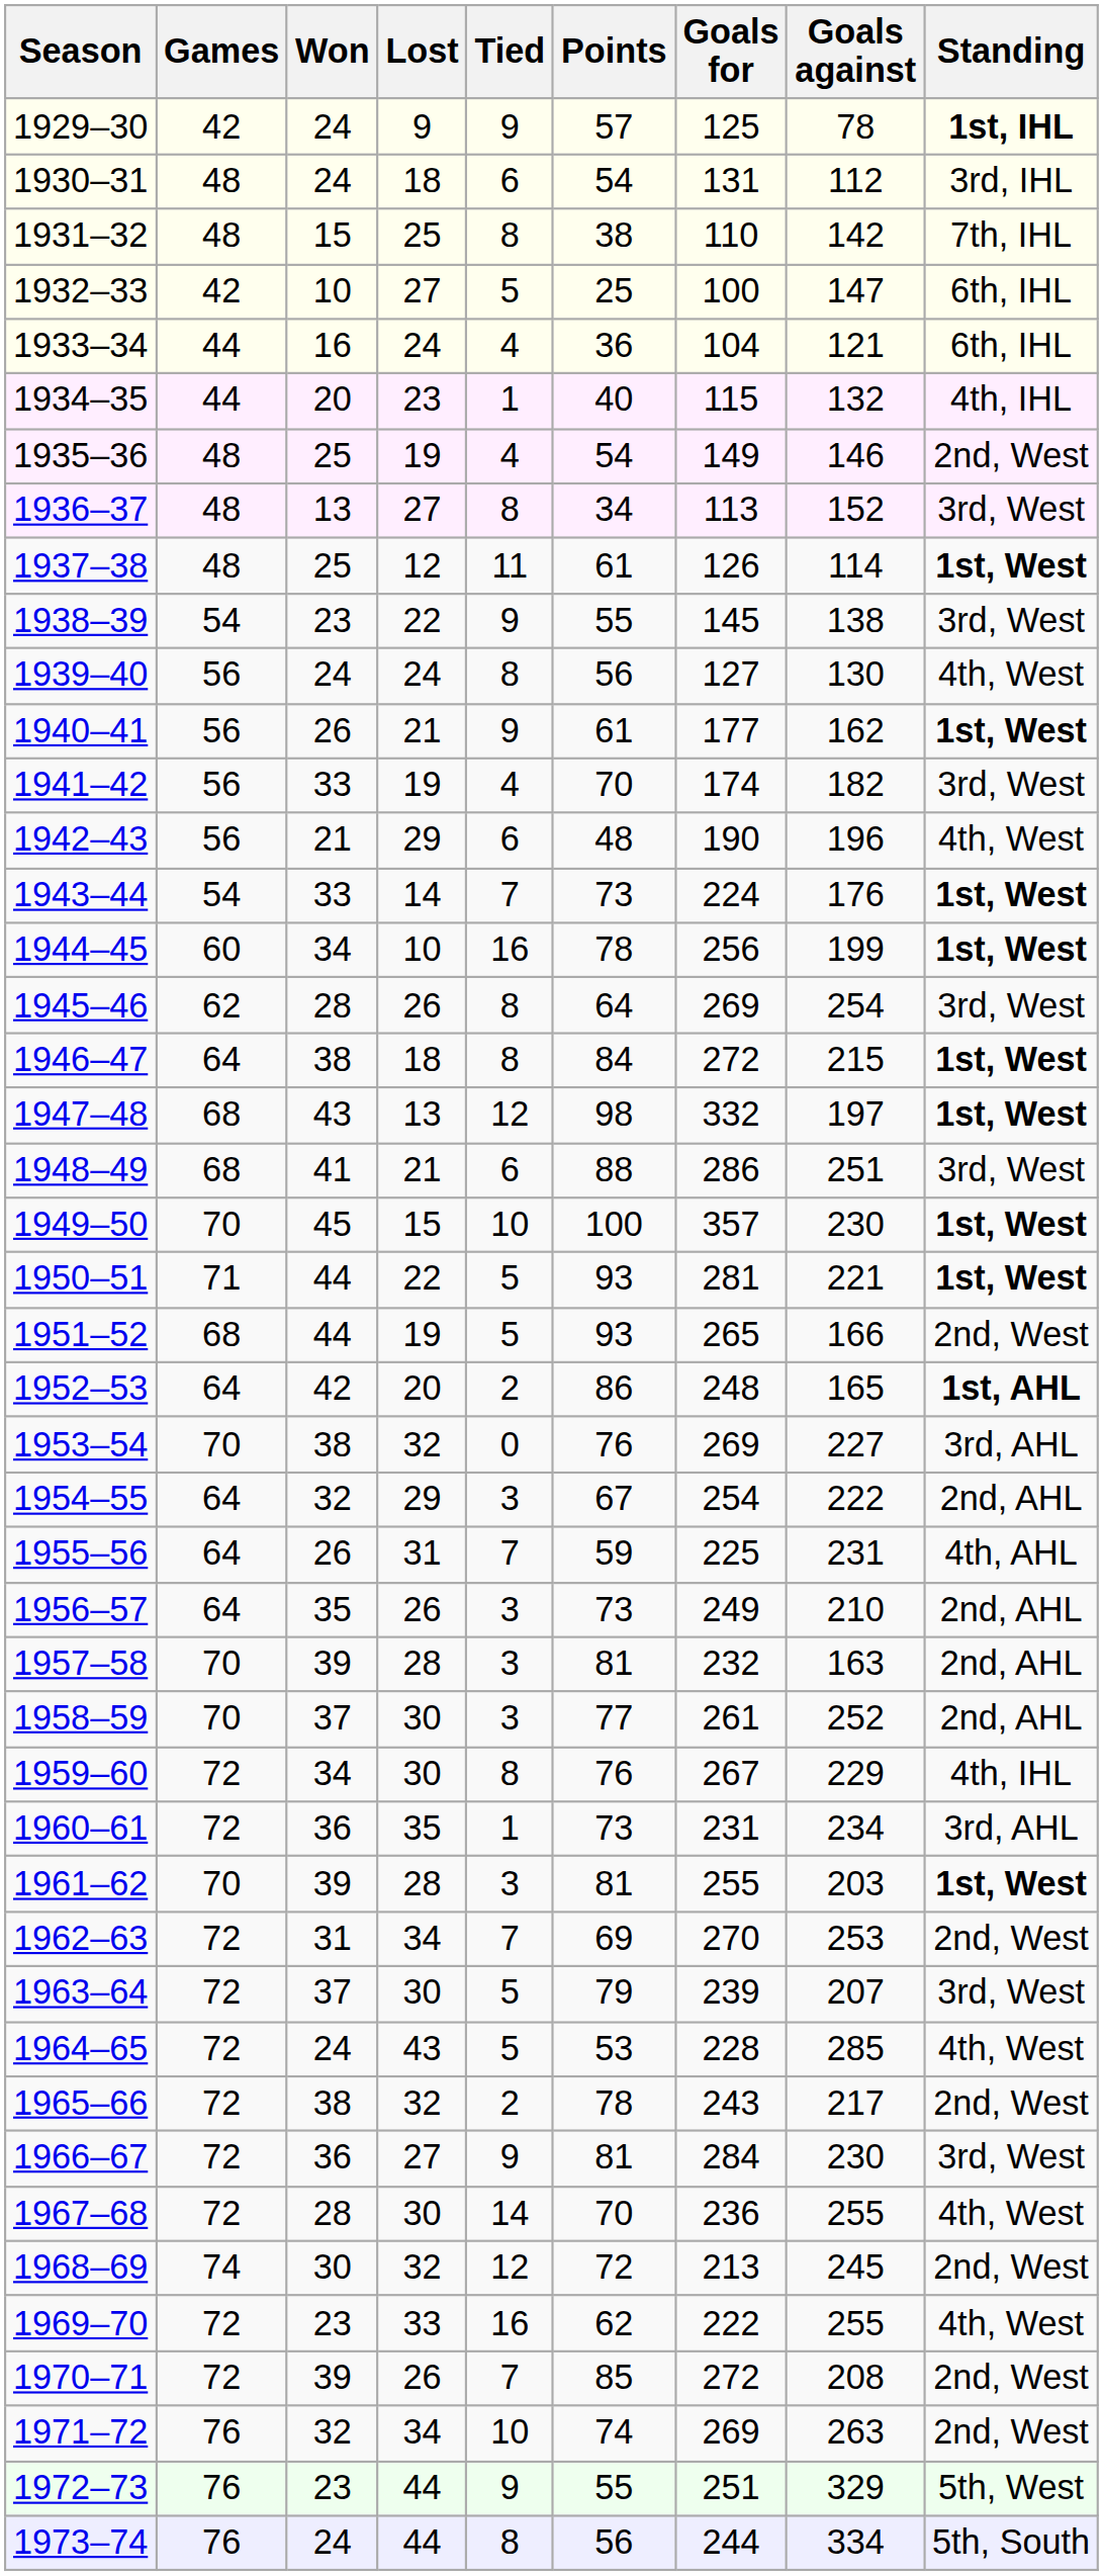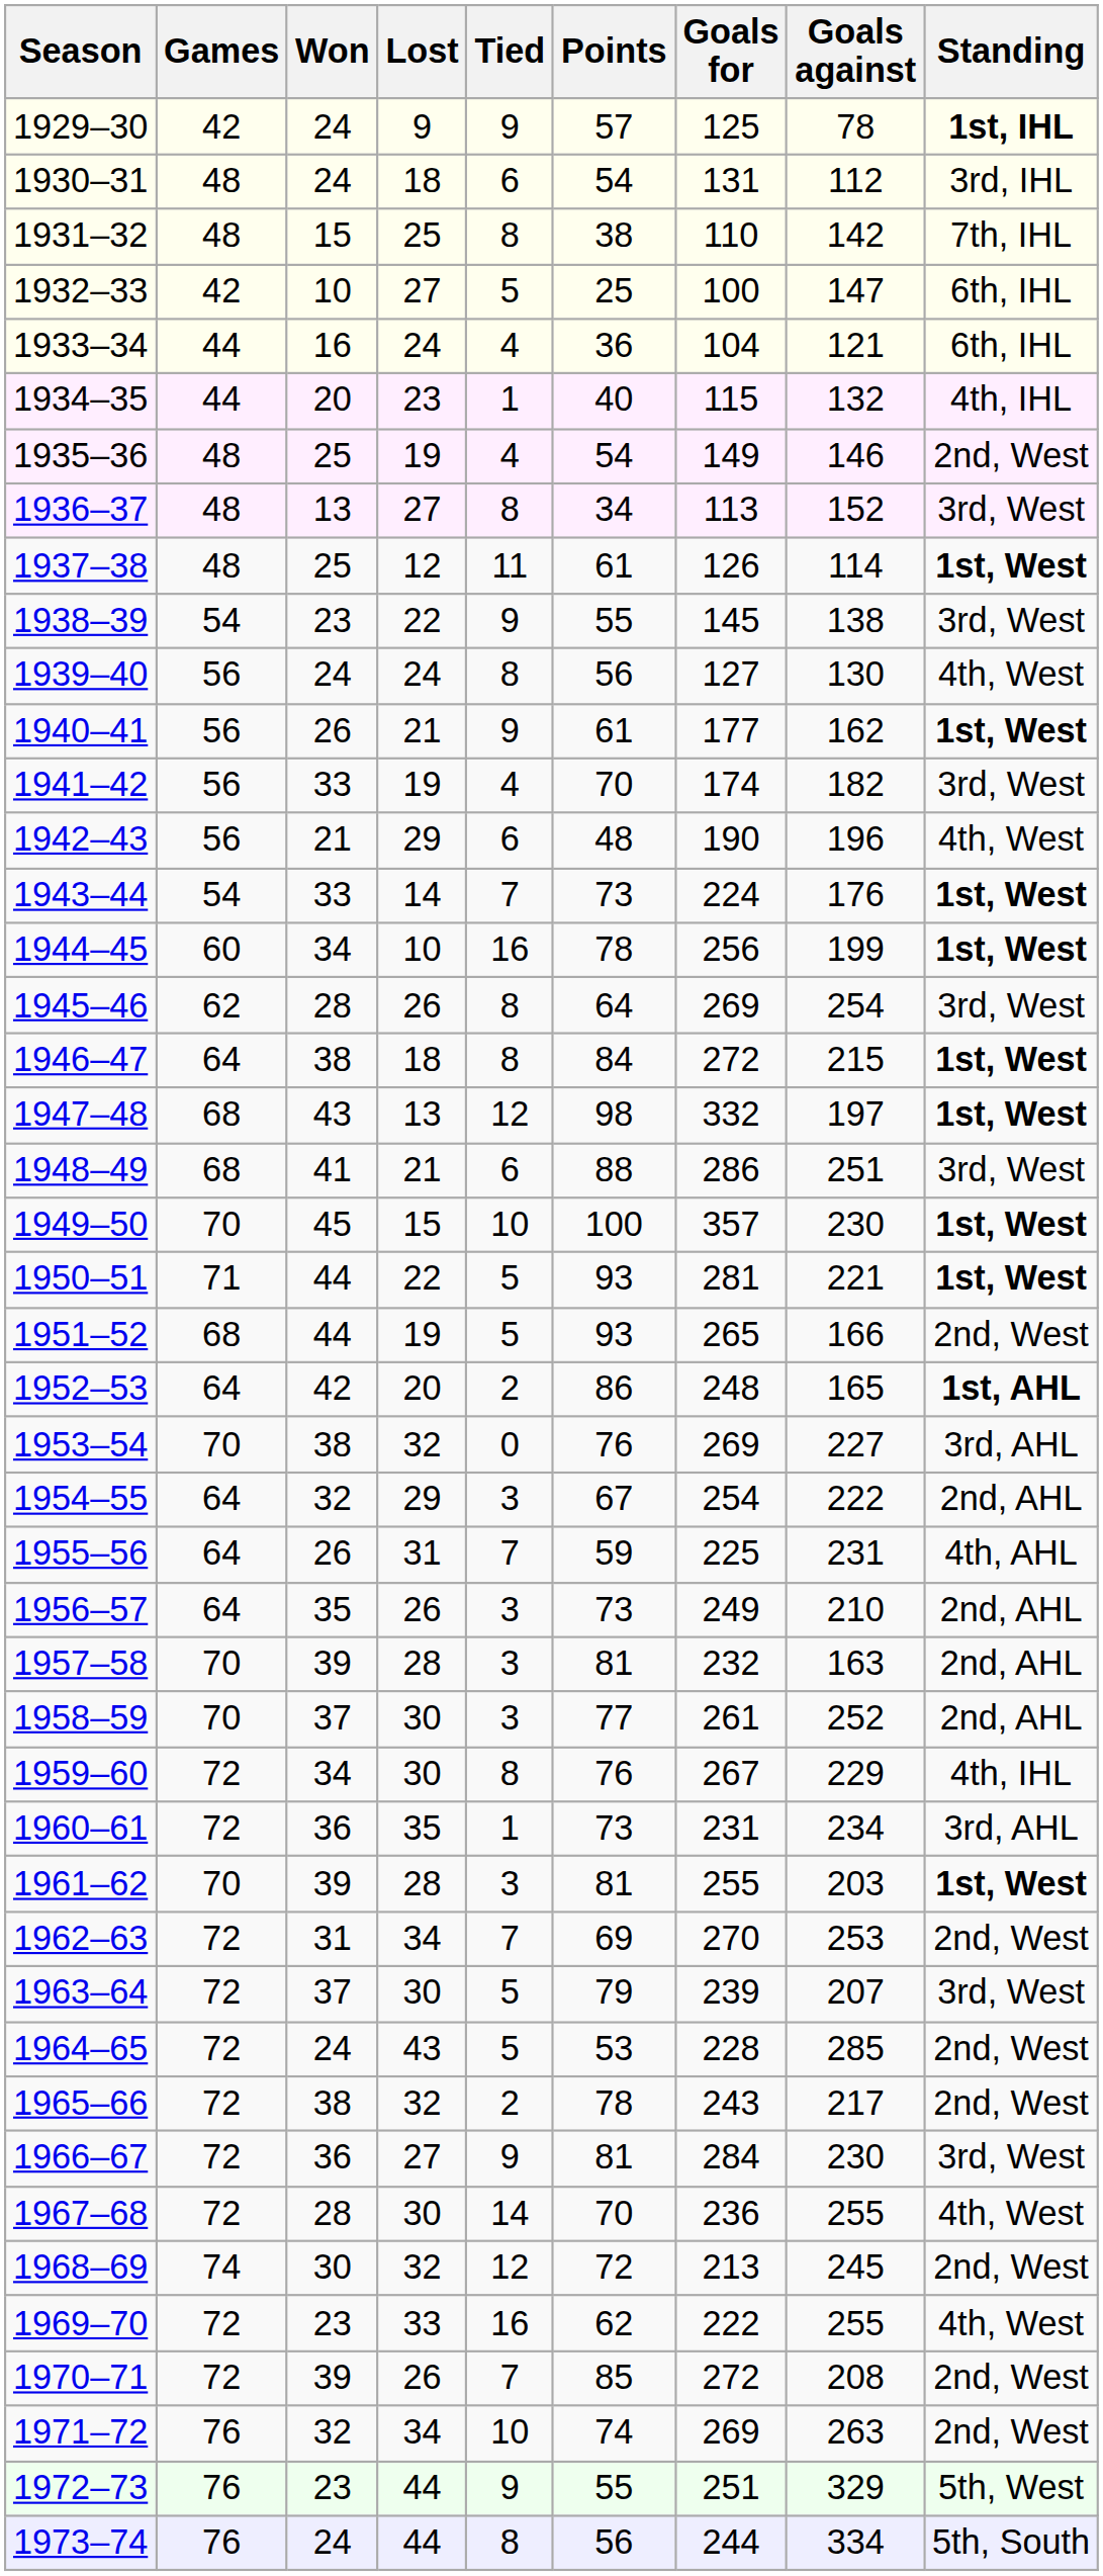 <table class="wikitable" style="text-align:center">
 <tr>
 <th>Season</th>
 <th>Games</th>
 <th>Won</th>
 <th>Lost</th>
 <th>Tied</th>
 <th>Points</th>
 <th>Goals<br>for</th>
 <th>Goals<br>against</th>
 <th>Standing</th>
 </tr>
 <tr bgcolor="ffffee">
 <td>1929–30</td>
 <td>42</td>
 <td>24</td>
 <td>9</td>
 <td>9</td>
 <td>57</td>
 <td>125</td>
 <td>78</td>
 <td><strong>1st, IHL</strong></td>
 </tr>
 <tr bgcolor="ffffee">
 <td>1930–31</td>
 <td>48</td>
 <td>24</td>
 <td>18</td>
 <td>6</td>
 <td>54</td>
 <td>131</td>
 <td>112</td>
 <td>3rd, IHL</td>
 </tr>
 <tr bgcolor="ffffee">
 <td>1931–32</td>
 <td>48</td>
 <td>15</td>
 <td>25</td>
 <td>8</td>
 <td>38</td>
 <td>110</td>
 <td>142</td>
 <td>7th, IHL</td>
 </tr>
 <tr bgcolor="ffffee">
 <td>1932–33</td>
 <td>42</td>
 <td>10</td>
 <td>27</td>
 <td>5</td>
 <td>25</td>
 <td>100</td>
 <td>147</td>
 <td>6th, IHL</td>
 </tr>
 <tr bgcolor="ffffee">
 <td>1933–34</td>
 <td>44</td>
 <td>16</td>
 <td>24</td>
 <td>4</td>
 <td>36</td>
 <td>104</td>
 <td>121</td>
 <td>6th, IHL</td>
 </tr>
 <tr bgcolor="ffeeff">
 <td>1934–35</td>
 <td>44</td>
 <td>20</td>
 <td>23</td>
 <td>1</td>
 <td>40</td>
 <td>115</td>
 <td>132</td>
 <td>4th, IHL</td>
 </tr>
 <tr bgcolor="ffeeff">
 <td>1935–36</td>
 <td>48</td>
 <td>25</td>
 <td>19</td>
 <td>4</td>
 <td>54</td>
 <td>149</td>
 <td>146</td>
 <td>2nd, West</td>
 </tr>
 <tr bgcolor="ffeeff">
 <td><a href='#'>1936–37</a></td>
 <td>48</td>
 <td>13</td>
 <td>27</td>
 <td>8</td>
 <td>34</td>
 <td>113</td>
 <td>152</td>
 <td>3rd, West</td>
 </tr>
 <tr>
 <td><a href='#'>1937–38</a></td>
 <td>48</td>
 <td>25</td>
 <td>12</td>
 <td>11</td>
 <td>61</td>
 <td>126</td>
 <td>114</td>
 <td><strong>1st, West</strong></td>
 </tr>
 <tr>
 <td><a href='#'>1938–39</a></td>
 <td>54</td>
 <td>23</td>
 <td>22</td>
 <td>9</td>
 <td>55</td>
 <td>145</td>
 <td>138</td>
 <td>3rd, West</td>
 </tr>
 <tr>
 <td><a href='#'>1939–40</a></td>
 <td>56</td>
 <td>24</td>
 <td>24</td>
 <td>8</td>
 <td>56</td>
 <td>127</td>
 <td>130</td>
 <td>4th, West</td>
 </tr>
 <tr>
 <td><a href='#'>1940–41</a></td>
 <td>56</td>
 <td>26</td>
 <td>21</td>
 <td>9</td>
 <td>61</td>
 <td>177</td>
 <td>162</td>
 <td><strong>1st, West</strong></td>
 </tr>
 <tr>
 <td><a href='#'>1941–42</a></td>
 <td>56</td>
 <td>33</td>
 <td>19</td>
 <td>4</td>
 <td>70</td>
 <td>174</td>
 <td>182</td>
 <td>3rd, West</td>
 </tr>
 <tr>
 <td><a href='#'>1942–43</a></td>
 <td>56</td>
 <td>21</td>
 <td>29</td>
 <td>6</td>
 <td>48</td>
 <td>190</td>
 <td>196</td>
 <td>4th, West</td>
 </tr>
 <tr>
 <td><a href='#'>1943–44</a></td>
 <td>54</td>
 <td>33</td>
 <td>14</td>
 <td>7</td>
 <td>73</td>
 <td>224</td>
 <td>176</td>
 <td><strong>1st, West</strong></td>
 </tr>
 <tr>
 <td><a href='#'>1944–45</a></td>
 <td>60</td>
 <td>34</td>
 <td>10</td>
 <td>16</td>
 <td>78</td>
 <td>256</td>
 <td>199</td>
 <td><strong>1st, West</strong></td>
 </tr>
 <tr>
 <td><a href='#'>1945–46</a></td>
 <td>62</td>
 <td>28</td>
 <td>26</td>
 <td>8</td>
 <td>64</td>
 <td>269</td>
 <td>254</td>
 <td>3rd, West</td>
 </tr>
 <tr>
 <td><a href='#'>1946–47</a></td>
 <td>64</td>
 <td>38</td>
 <td>18</td>
 <td>8</td>
 <td>84</td>
 <td>272</td>
 <td>215</td>
 <td><strong>1st, West</strong></td>
 </tr>
 <tr>
 <td><a href='#'>1947–48</a></td>
 <td>68</td>
 <td>43</td>
 <td>13</td>
 <td>12</td>
 <td>98</td>
 <td>332</td>
 <td>197</td>
 <td><strong>1st, West</strong></td>
 </tr>
 <tr>
 <td><a href='#'>1948–49</a></td>
 <td>68</td>
 <td>41</td>
 <td>21</td>
 <td>6</td>
 <td>88</td>
 <td>286</td>
 <td>251</td>
 <td>3rd, West</td>
 </tr>
 <tr>
 <td><a href='#'>1949–50</a></td>
 <td>70</td>
 <td>45</td>
 <td>15</td>
 <td>10</td>
 <td>100</td>
 <td>357</td>
 <td>230</td>
 <td><strong>1st, West</strong></td>
 </tr>
 <tr>
 <td><a href='#'>1950–51</a></td>
 <td>71</td>
 <td>44</td>
 <td>22</td>
 <td>5</td>
 <td>93</td>
 <td>281</td>
 <td>221</td>
 <td><strong>1st, West</strong></td>
 </tr>
 <tr>
 <td><a href='#'>1951–52</a></td>
 <td>68</td>
 <td>44</td>
 <td>19</td>
 <td>5</td>
 <td>93</td>
 <td>265</td>
 <td>166</td>
 <td>2nd, West</td>
 </tr>
 <tr>
 <td><a href='#'>1952–53</a></td>
 <td>64</td>
 <td>42</td>
 <td>20</td>
 <td>2</td>
 <td>86</td>
 <td>248</td>
 <td>165</td>
 <td><strong>1st, AHL</strong></td>
 </tr>
 <tr>
 <td><a href='#'>1953–54</a></td>
 <td>70</td>
 <td>38</td>
 <td>32</td>
 <td>0</td>
 <td>76</td>
 <td>269</td>
 <td>227</td>
 <td>3rd, AHL</td>
 </tr>
 <tr>
 <td><a href='#'>1954–55</a></td>
 <td>64</td>
 <td>32</td>
 <td>29</td>
 <td>3</td>
 <td>67</td>
 <td>254</td>
 <td>222</td>
 <td>2nd, AHL</td>
 </tr>
 <tr>
 <td><a href='#'>1955–56</a></td>
 <td>64</td>
 <td>26</td>
 <td>31</td>
 <td>7</td>
 <td>59</td>
 <td>225</td>
 <td>231</td>
 <td>4th, AHL</td>
 </tr>
 <tr>
 <td><a href='#'>1956–57</a></td>
 <td>64</td>
 <td>35</td>
 <td>26</td>
 <td>3</td>
 <td>73</td>
 <td>249</td>
 <td>210</td>
 <td>2nd, AHL</td>
 </tr>
 <tr>
 <td><a href='#'>1957–58</a></td>
 <td>70</td>
 <td>39</td>
 <td>28</td>
 <td>3</td>
 <td>81</td>
 <td>232</td>
 <td>163</td>
 <td>2nd, AHL</td>
 </tr>
 <tr>
 <td><a href='#'>1958–59</a></td>
 <td>70</td>
 <td>37</td>
 <td>30</td>
 <td>3</td>
 <td>77</td>
 <td>261</td>
 <td>252</td>
 <td>2nd, AHL</td>
 </tr>
 <tr>
 <td><a href='#'>1959–60</a></td>
 <td>72</td>
 <td>34</td>
 <td>30</td>
 <td>8</td>
 <td>76</td>
 <td>267</td>
 <td>229</td>
 <td>4th, IHL</td>
 </tr>
 <tr>
 <td><a href='#'>1960–61</a></td>
 <td>72</td>
 <td>36</td>
 <td>35</td>
 <td>1</td>
 <td>73</td>
 <td>231</td>
 <td>234</td>
 <td>3rd, AHL</td>
 </tr>
 <tr>
 <td><a href='#'>1961–62</a></td>
 <td>70</td>
 <td>39</td>
 <td>28</td>
 <td>3</td>
 <td>81</td>
 <td>255</td>
 <td>203</td>
 <td><strong>1st, West</strong></td>
 </tr>
 <tr>
 <td><a href='#'>1962–63</a></td>
 <td>72</td>
 <td>31</td>
 <td>34</td>
 <td>7</td>
 <td>69</td>
 <td>270</td>
 <td>253</td>
 <td>2nd, West</td>
 </tr>
 <tr>
 <td><a href='#'>1963–64</a></td>
 <td>72</td>
 <td>37</td>
 <td>30</td>
 <td>5</td>
 <td>79</td>
 <td>239</td>
 <td>207</td>
 <td>3rd, West</td>
 </tr>
 <tr>
 <td><a href='#'>1964–65</a></td>
 <td>72</td>
 <td>24</td>
 <td>43</td>
 <td>5</td>
 <td>53</td>
 <td>228</td>
 <td>285</td>
-<td>4th, West</td>
+<td>2nd, West</td>
 </tr>
 <tr>
 <td><a href='#'>1965–66</a></td>
 <td>72</td>
 <td>38</td>
 <td>32</td>
 <td>2</td>
 <td>78</td>
 <td>243</td>
 <td>217</td>
 <td>2nd, West</td>
 </tr>
 <tr>
 <td><a href='#'>1966–67</a></td>
 <td>72</td>
 <td>36</td>
 <td>27</td>
 <td>9</td>
 <td>81</td>
 <td>284</td>
 <td>230</td>
 <td>3rd, West</td>
 </tr>
 <tr>
 <td><a href='#'>1967–68</a></td>
 <td>72</td>
 <td>28</td>
 <td>30</td>
 <td>14</td>
 <td>70</td>
 <td>236</td>
 <td>255</td>
 <td>4th, West</td>
 </tr>
 <tr>
 <td><a href='#'>1968–69</a></td>
 <td>74</td>
 <td>30</td>
 <td>32</td>
 <td>12</td>
 <td>72</td>
 <td>213</td>
 <td>245</td>
 <td>2nd, West</td>
 </tr>
 <tr>
 <td><a href='#'>1969–70</a></td>
 <td>72</td>
 <td>23</td>
 <td>33</td>
 <td>16</td>
 <td>62</td>
 <td>222</td>
 <td>255</td>
 <td>4th, West</td>
 </tr>
 <tr>
 <td><a href='#'>1970–71</a></td>
 <td>72</td>
 <td>39</td>
 <td>26</td>
 <td>7</td>
 <td>85</td>
 <td>272</td>
 <td>208</td>
 <td>2nd, West</td>
 </tr>
 <tr>
 <td><a href='#'>1971–72</a></td>
 <td>76</td>
 <td>32</td>
 <td>34</td>
 <td>10</td>
 <td>74</td>
 <td>269</td>
 <td>263</td>
 <td>2nd, West</td>
 </tr>
 <tr bgcolor="eeffee">
 <td><a href='#'>1972–73</a></td>
 <td>76</td>
 <td>23</td>
 <td>44</td>
 <td>9</td>
 <td>55</td>
 <td>251</td>
 <td>329</td>
 <td>5th, West</td>
 </tr>
 <tr bgcolor="eeeeff">
 <td><a href='#'>1973–74</a></td>
 <td>76</td>
 <td>24</td>
 <td>44</td>
 <td>8</td>
 <td>56</td>
 <td>244</td>
 <td>334</td>
 <td>5th, South</td>
 </tr>
 </table>
